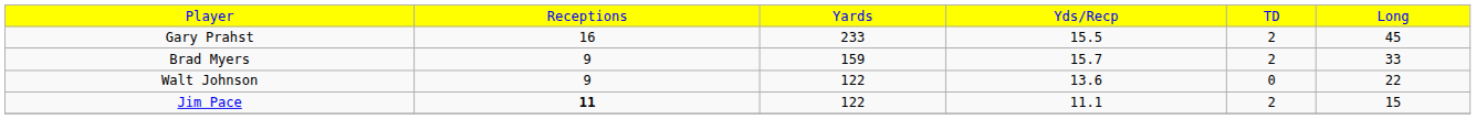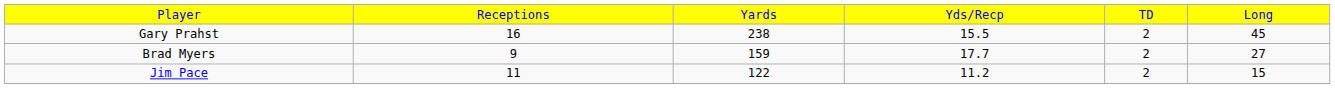 <table class="wikitable" width="90%">
 <tr align="center" style="background:yellow;color:blue;">
 <td>Player</td>
 <td>Receptions</td>
 <td>Yards</td>
 <td>Yds/Recp</td>
 <td>TD</td>
 <td>Long</td>
 </tr>
 <tr align="center" bgcolor="">
 <td>Gary Prahst</td>
 <td>16</td>
-<td>233</td>
+<td>238</td>
 <td>15.5</td>
 <td>2</td>
 <td>45</td>
 </tr>
 <tr align="center" bgcolor="">
 <td>Brad Myers</td>
 <td>9</td>
 <td>159</td>
-<td>15.7</td>
+<td>17.7</td>
 <td>2</td>
-<td>33</td>
-</tr>
-<tr align="center" bgcolor="">
-<td>Walt Johnson</td>
-<td>9</td>
-<td>122</td>
-<td>13.6</td>
-<td>0</td>
-<td>22</td>
+<td>27</td>
 </tr>
 <tr align="center" bgcolor="">
 <td><a href='#'>Jim Pace</a></td>
-<td><strong>11</strong></td>
+<td>11</td>
 <td>122</td>
-<td>11.1</td>
+<td>11.2</td>
 <td>2</td>
 <td>15</td>
 </tr>
 <tr>
 </tr>
 </table>
